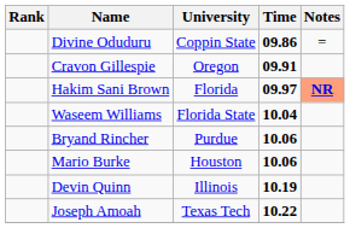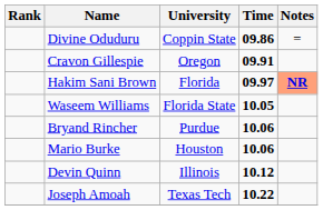 <table class="wikitable sortable" style="text-align:center">
 <tr>
 <th>Rank</th>
 <th>Name</th>
 <th>University</th>
 <th>Time</th>
 <th>Notes</th>
 </tr>
 <tr>
 <td></td>
 <td align=left> <a href='#'>Divine Oduduru</a></td>
 <td><a href='#'>Coppin State</a></td>
 <td><strong>09.86</strong></td>
 <td>=</td>
 </tr>
 <tr>
 <td></td>
 <td align=left> <a href='#'>Cravon Gillespie</a></td>
 <td><a href='#'>Oregon</a></td>
 <td><strong>09.91</strong></td>
 <td></td>
 </tr>
 <tr>
 <td></td>
 <td align=left> <a href='#'>Hakim Sani Brown</a></td>
 <td><a href='#'>Florida</a></td>
 <td><strong>09.97</strong></td>
 <td style="background: lightsalmon;"><strong><a href='#'>NR</a></strong></td>
 </tr>
 <tr>
 <td></td>
 <td align=left> <a href='#'>Waseem Williams</a></td>
 <td><a href='#'>Florida State</a></td>
-<td><strong>10.04</strong></td>
+<td><strong>10.05</strong></td>
 <td></td>
 </tr>
 <tr>
 <td></td>
 <td align=left> <a href='#'>Bryand Rincher</a></td>
 <td><a href='#'>Purdue</a></td>
 <td><strong>10.06</strong></td>
 <td></td>
 </tr>
 <tr>
 <td></td>
 <td align=left> <a href='#'>Mario Burke</a></td>
 <td><a href='#'>Houston</a></td>
 <td><strong>10.06</strong></td>
 <td></td>
 </tr>
 <tr>
 <td></td>
 <td align=left> <a href='#'>Devin Quinn</a></td>
 <td><a href='#'>Illinois</a></td>
-<td><strong>10.19</strong></td>
+<td><strong>10.12</strong></td>
 <td></td>
 </tr>
 <tr>
 <td></td>
 <td align=left> <a href='#'>Joseph Amoah</a></td>
 <td><a href='#'>Texas Tech</a></td>
 <td><strong>10.22</strong></td>
 <td></td>
 </tr>
 <tr>
 </tr>
 </table>
